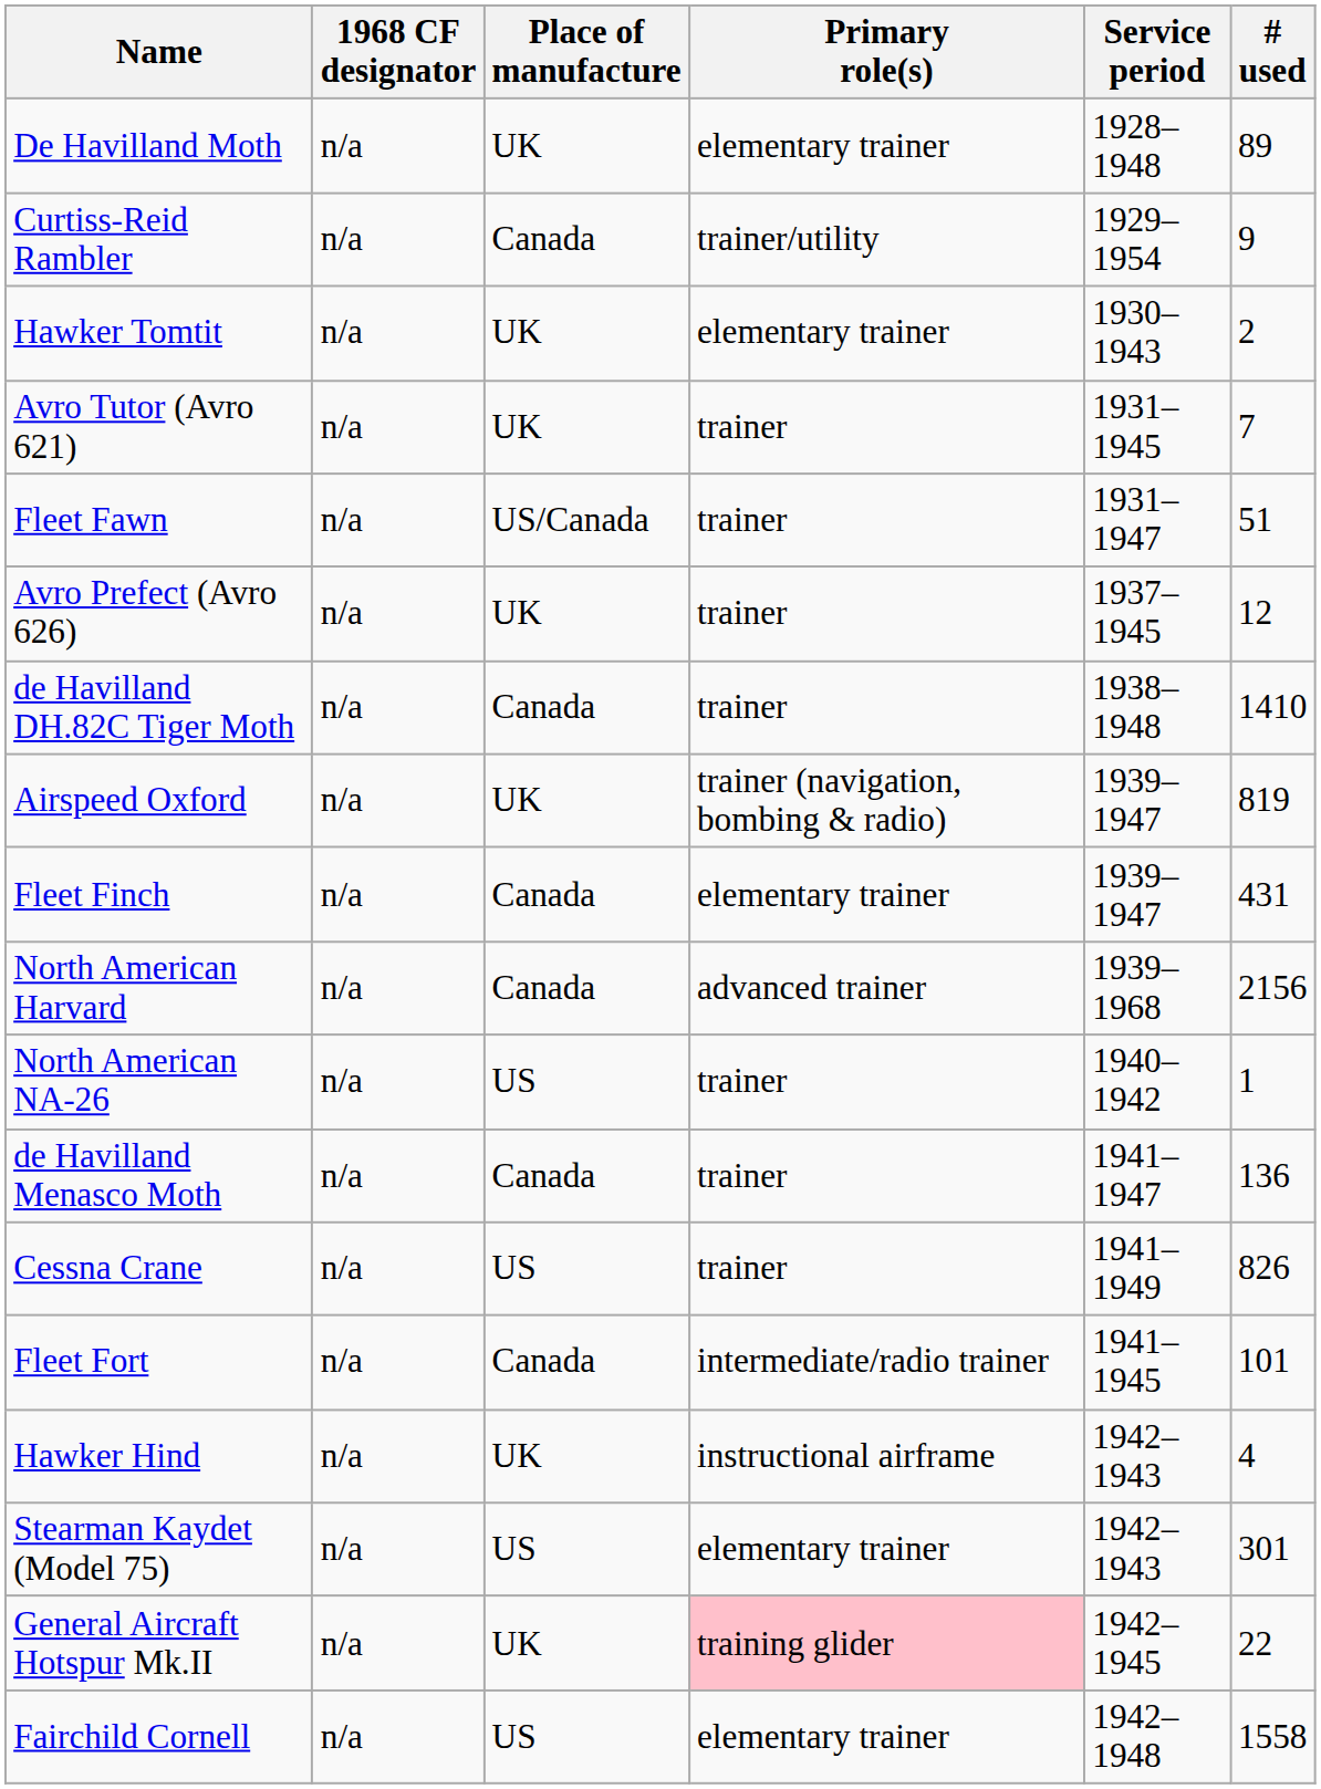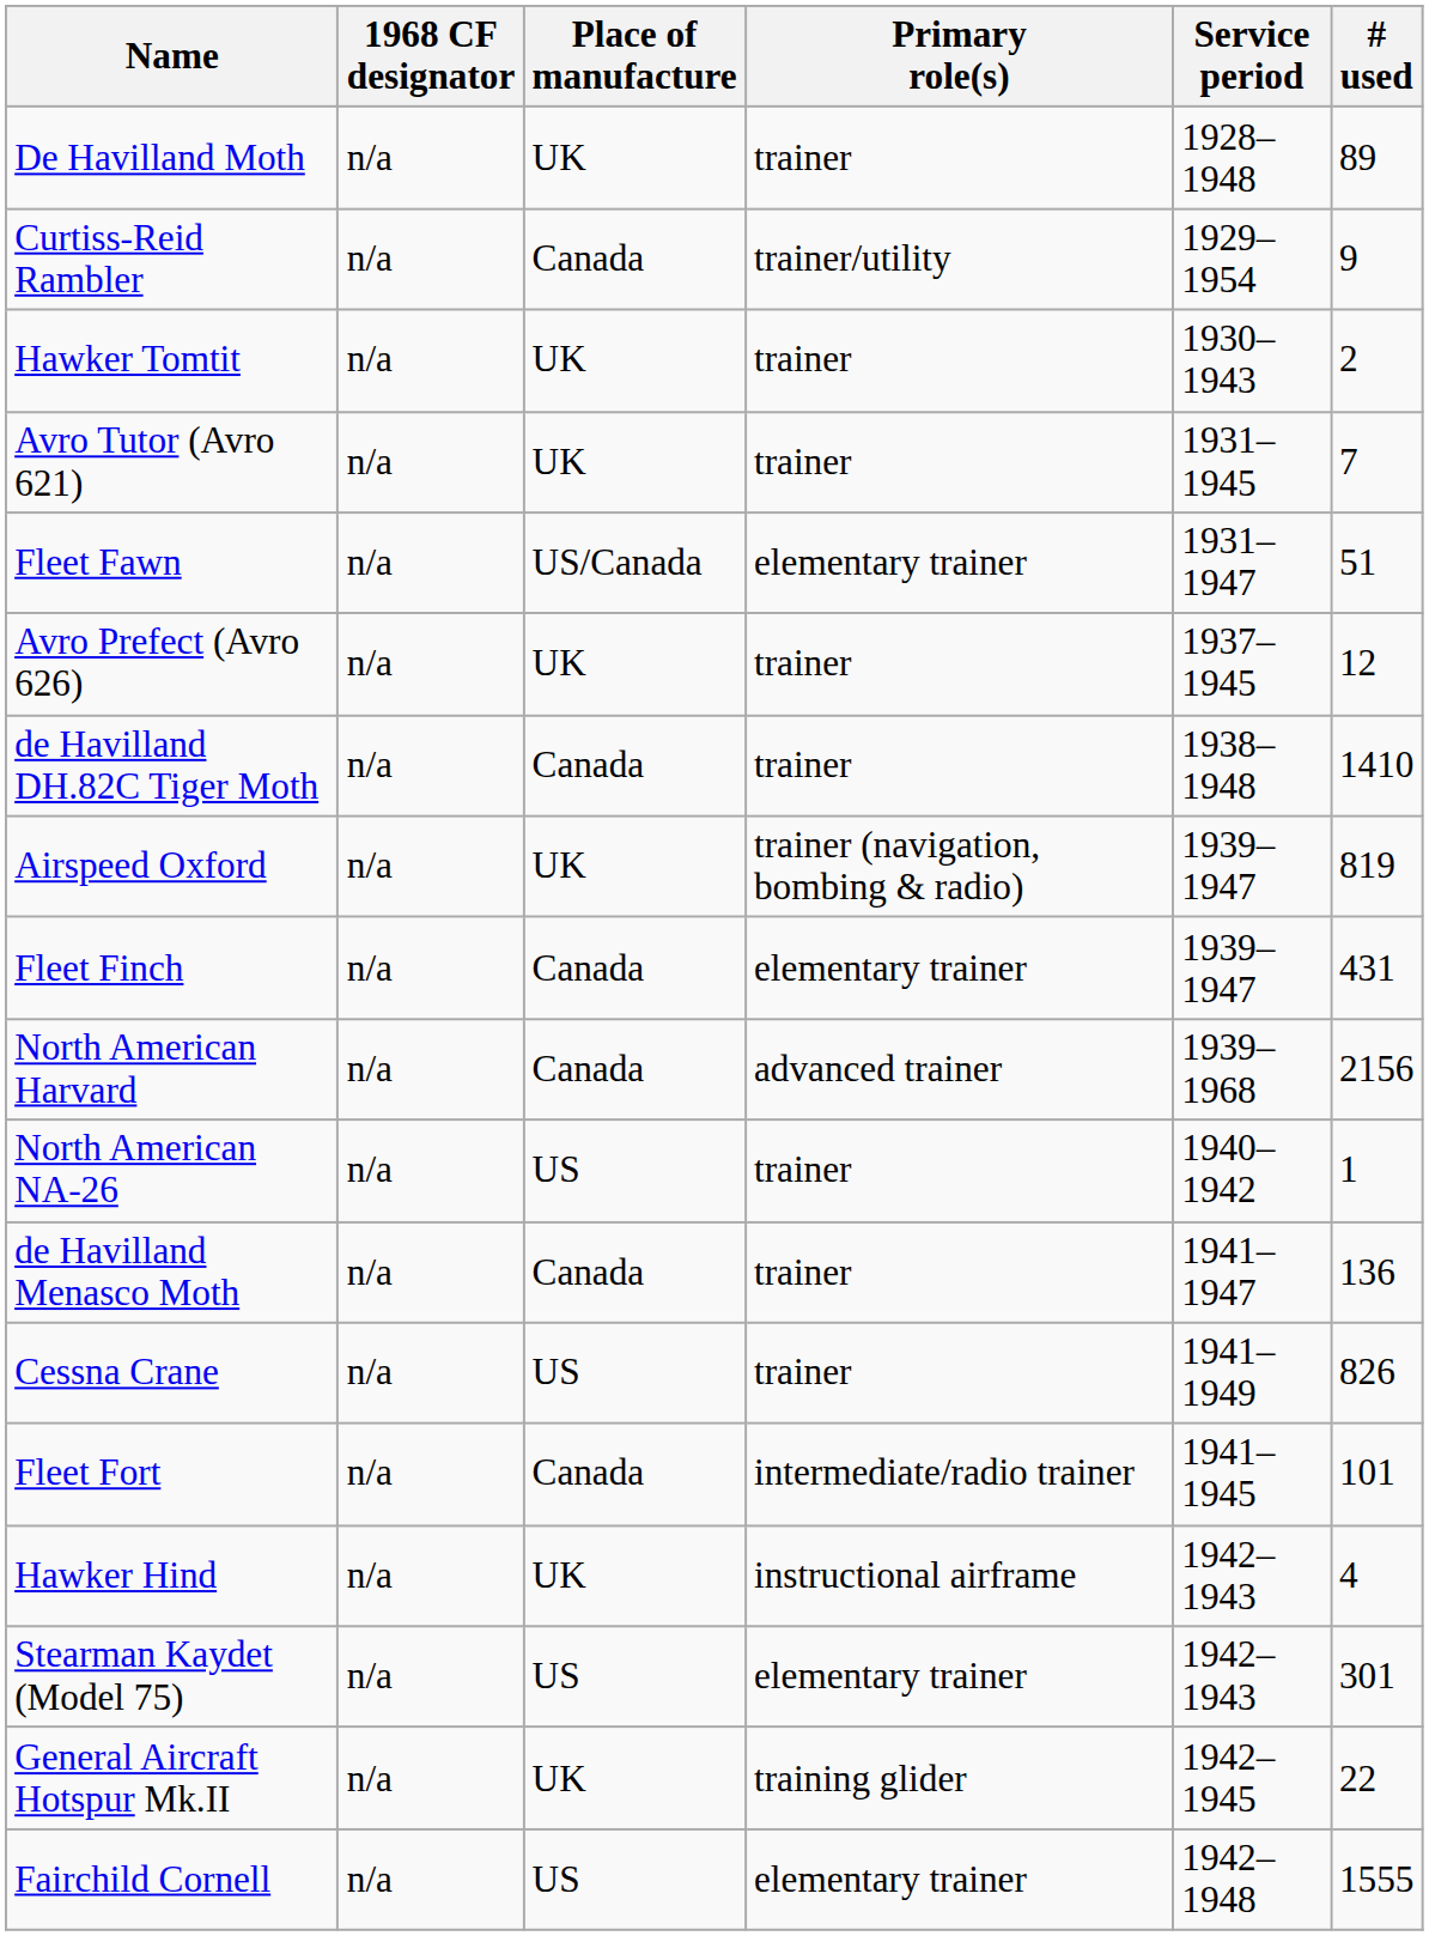 <table class="wikitable sortable">
 <tr>
 <th>Name</th>
 <th>1968 CF<br>designator</th>
 <th>Place of<br>manufacture</th>
 <th>Primary<br>role(s)</th>
 <th>Service<br>period</th>
 <th>#<br>used</th>
 </tr>
 <tr>
 <td><a href='#'>De Havilland Moth</a></td>
 <td>n/a</td>
 <td>UK</td>
-<td>elementary trainer</td>
+<td>trainer</td>
 <td>1928–1948</td>
 <td>89</td>
 </tr>
 <tr>
 <td><a href='#'>Curtiss-Reid Rambler</a></td>
 <td>n/a</td>
 <td>Canada</td>
 <td>trainer/utility</td>
 <td>1929–1954</td>
 <td>9</td>
 </tr>
 <tr>
 <td><a href='#'>Hawker Tomtit</a></td>
 <td>n/a</td>
 <td>UK</td>
-<td>elementary trainer</td>
+<td>trainer</td>
 <td>1930–1943</td>
 <td>2</td>
 </tr>
 <tr>
 <td><a href='#'>Avro Tutor</a> (Avro 621)</td>
 <td>n/a</td>
 <td>UK</td>
 <td>trainer</td>
 <td>1931–1945</td>
 <td>7</td>
 </tr>
 <tr>
 <td><a href='#'>Fleet Fawn</a></td>
 <td>n/a</td>
 <td>US/Canada</td>
-<td>trainer</td>
+<td>elementary trainer</td>
 <td>1931–1947</td>
 <td>51</td>
 </tr>
 <tr>
 <td><a href='#'>Avro Prefect</a> (Avro 626)</td>
 <td>n/a</td>
 <td>UK</td>
 <td>trainer</td>
 <td>1937–1945</td>
 <td>12</td>
 </tr>
 <tr>
 <td><a href='#'>de Havilland DH.82C Tiger Moth</a></td>
 <td>n/a</td>
 <td>Canada</td>
 <td>trainer</td>
 <td>1938–1948</td>
 <td>1410</td>
 </tr>
 <tr>
 <td><a href='#'>Airspeed Oxford</a></td>
 <td>n/a</td>
 <td>UK</td>
 <td>trainer (navigation, bombing & radio)</td>
 <td>1939–1947</td>
 <td>819</td>
 </tr>
 <tr>
 <td><a href='#'>Fleet Finch</a></td>
 <td>n/a</td>
 <td>Canada</td>
 <td>elementary trainer</td>
 <td>1939–1947</td>
 <td>431</td>
 </tr>
 <tr>
 <td><a href='#'>North American Harvard</a></td>
 <td>n/a</td>
 <td>Canada</td>
 <td>advanced trainer</td>
 <td>1939–1968</td>
 <td>2156</td>
 </tr>
 <tr>
 <td><a href='#'>North American NA-26</a></td>
 <td>n/a</td>
 <td>US</td>
 <td>trainer</td>
 <td>1940–1942</td>
 <td>1</td>
 </tr>
 <tr>
 <td><a href='#'>de Havilland Menasco Moth</a></td>
 <td>n/a</td>
 <td>Canada</td>
 <td>trainer</td>
 <td>1941–1947</td>
 <td>136</td>
 </tr>
 <tr>
 <td><a href='#'>Cessna Crane</a></td>
 <td>n/a</td>
 <td>US</td>
 <td>trainer</td>
 <td>1941–1949</td>
 <td>826</td>
 </tr>
 <tr>
 <td><a href='#'>Fleet Fort</a></td>
 <td>n/a</td>
 <td>Canada</td>
 <td>intermediate/radio trainer</td>
 <td>1941–1945</td>
 <td>101</td>
 </tr>
 <tr>
 <td><a href='#'>Hawker Hind</a></td>
 <td>n/a</td>
 <td>UK</td>
 <td>instructional airframe</td>
 <td>1942–1943</td>
 <td>4</td>
 </tr>
 <tr>
 <td><a href='#'>Stearman Kaydet</a> (Model 75)</td>
 <td>n/a</td>
 <td>US</td>
 <td>elementary trainer</td>
 <td>1942–1943</td>
 <td>301</td>
 </tr>
 <tr>
 <td><a href='#'>General Aircraft Hotspur</a> Mk.II</td>
 <td>n/a</td>
 <td>UK</td>
-<td style="background: pink;">training glider</td>
+<td>training glider</td>
 <td>1942–1945</td>
 <td>22</td>
 </tr>
 <tr>
 <td><a href='#'>Fairchild Cornell</a></td>
 <td>n/a</td>
 <td>US</td>
 <td>elementary trainer</td>
 <td>1942–1948</td>
-<td>1558</td>
+<td>1555</td>
 </tr>
 </table>
